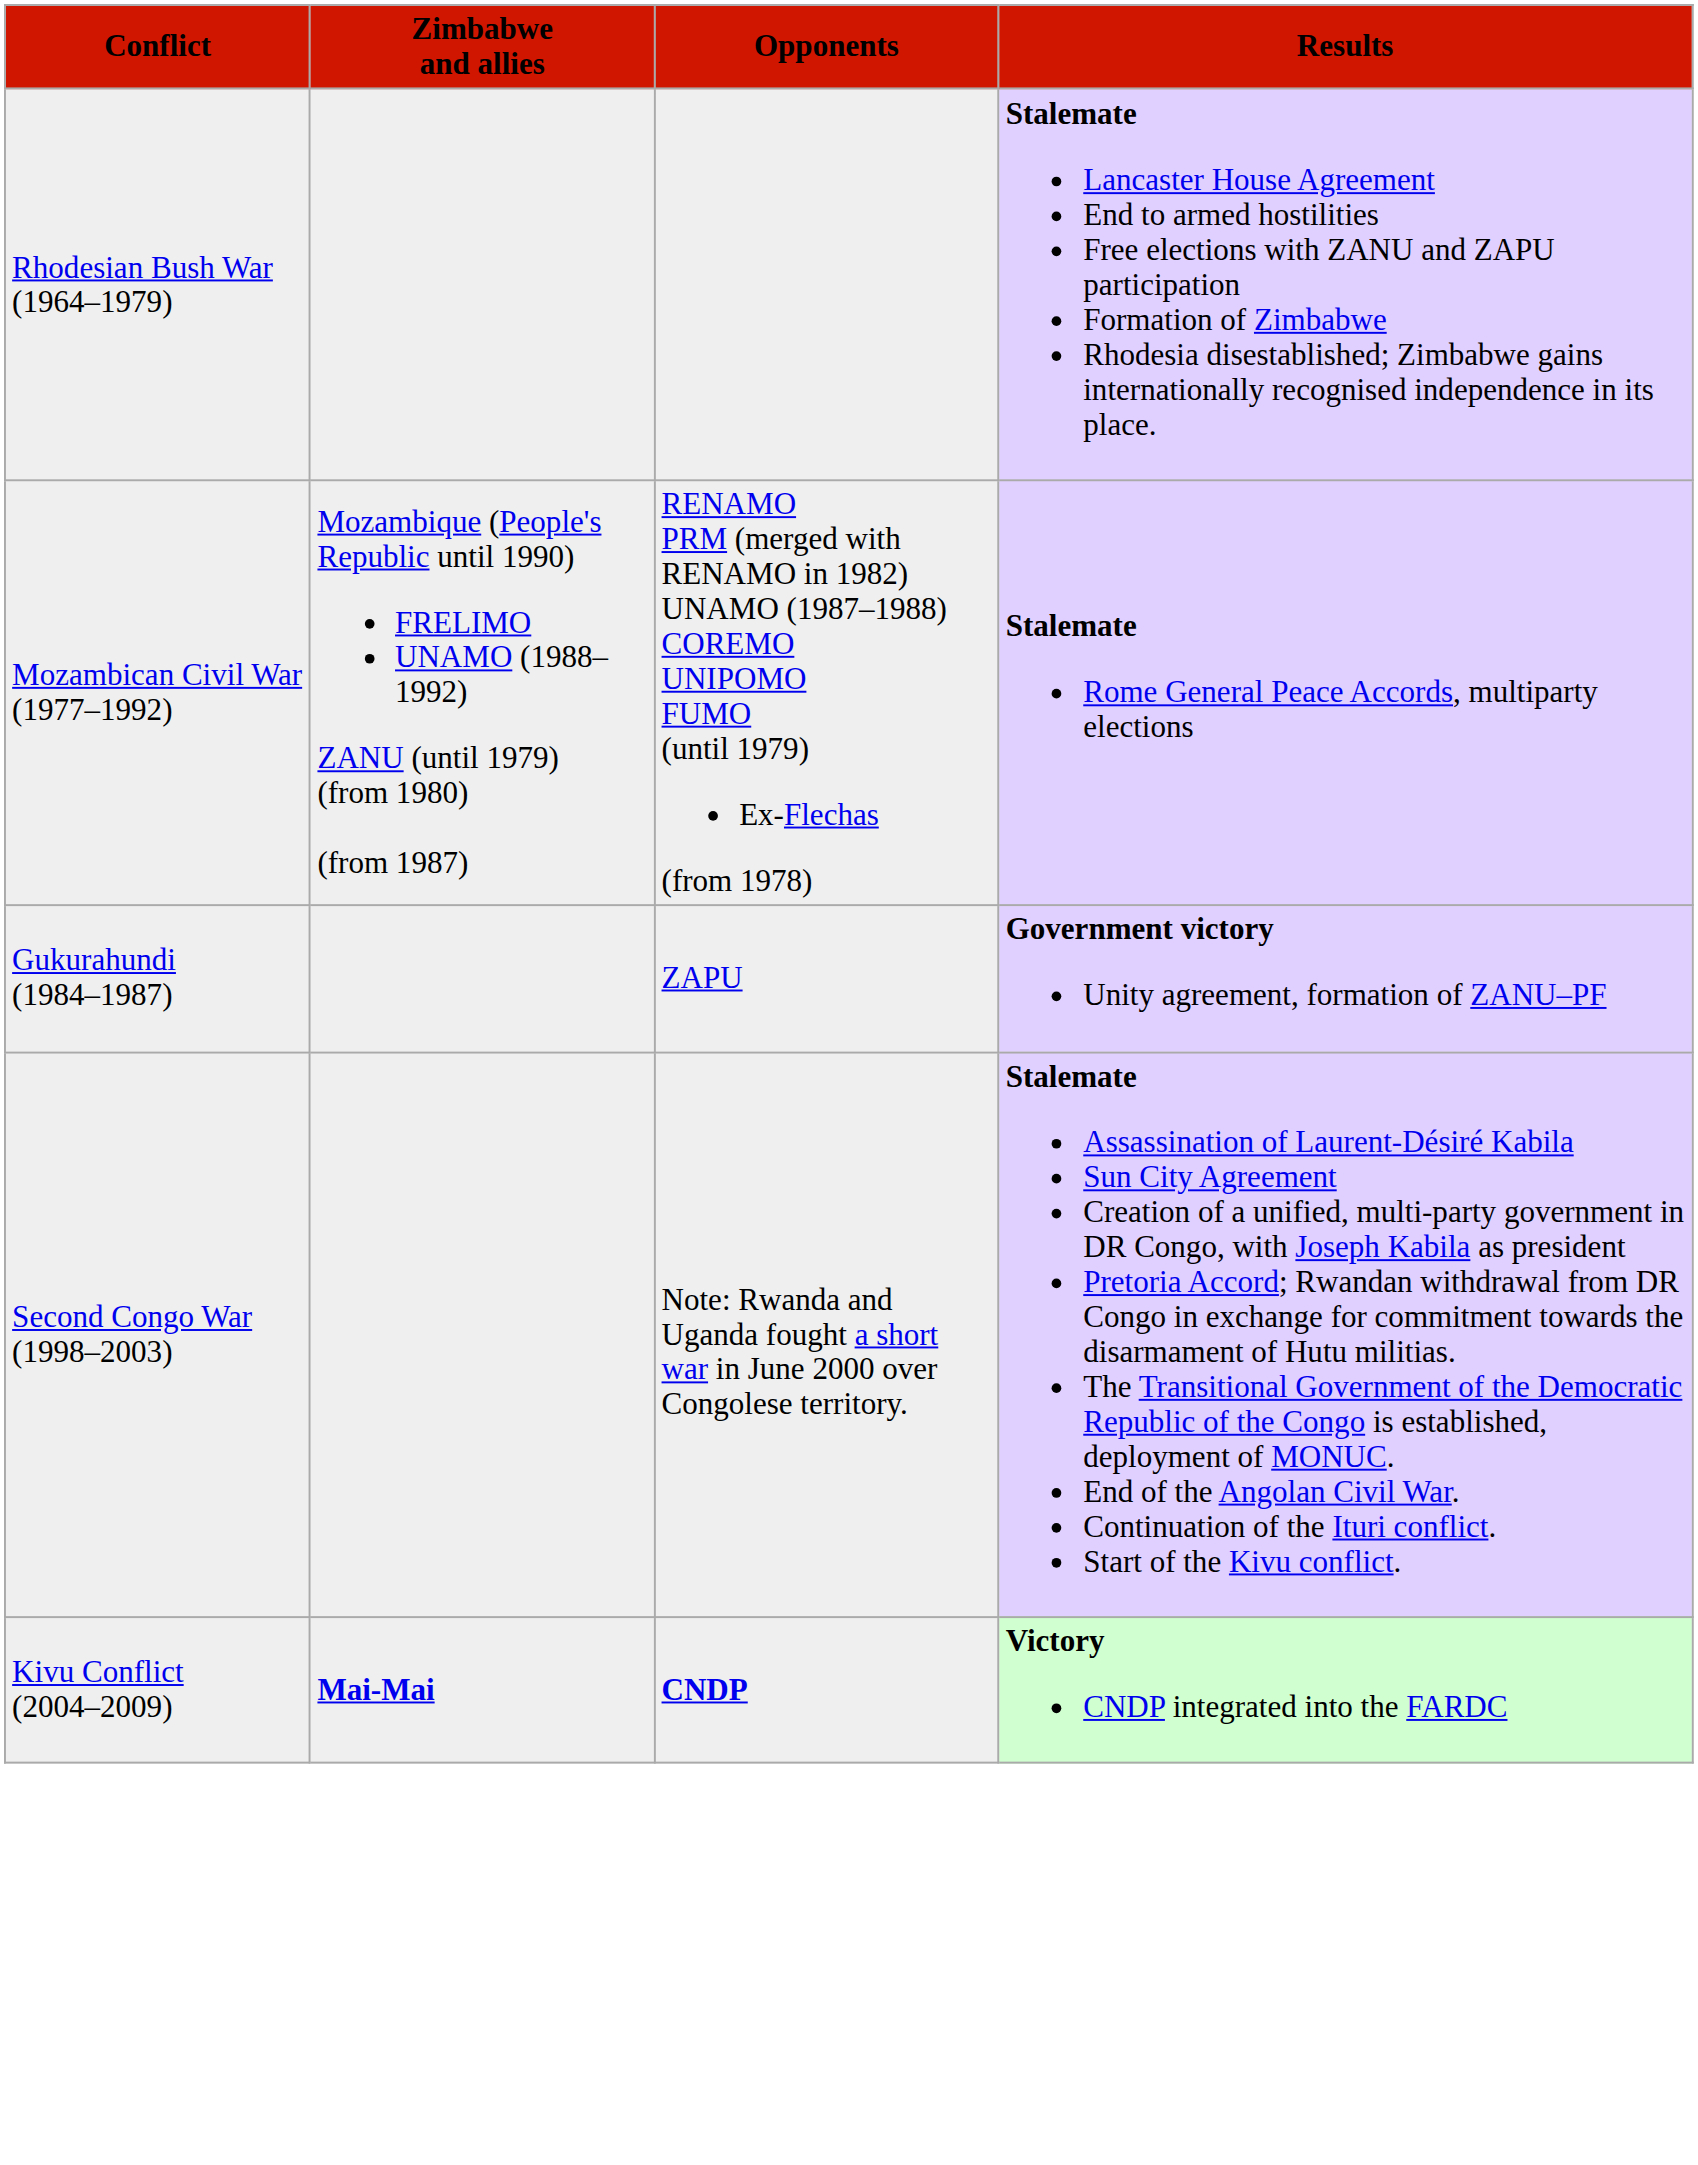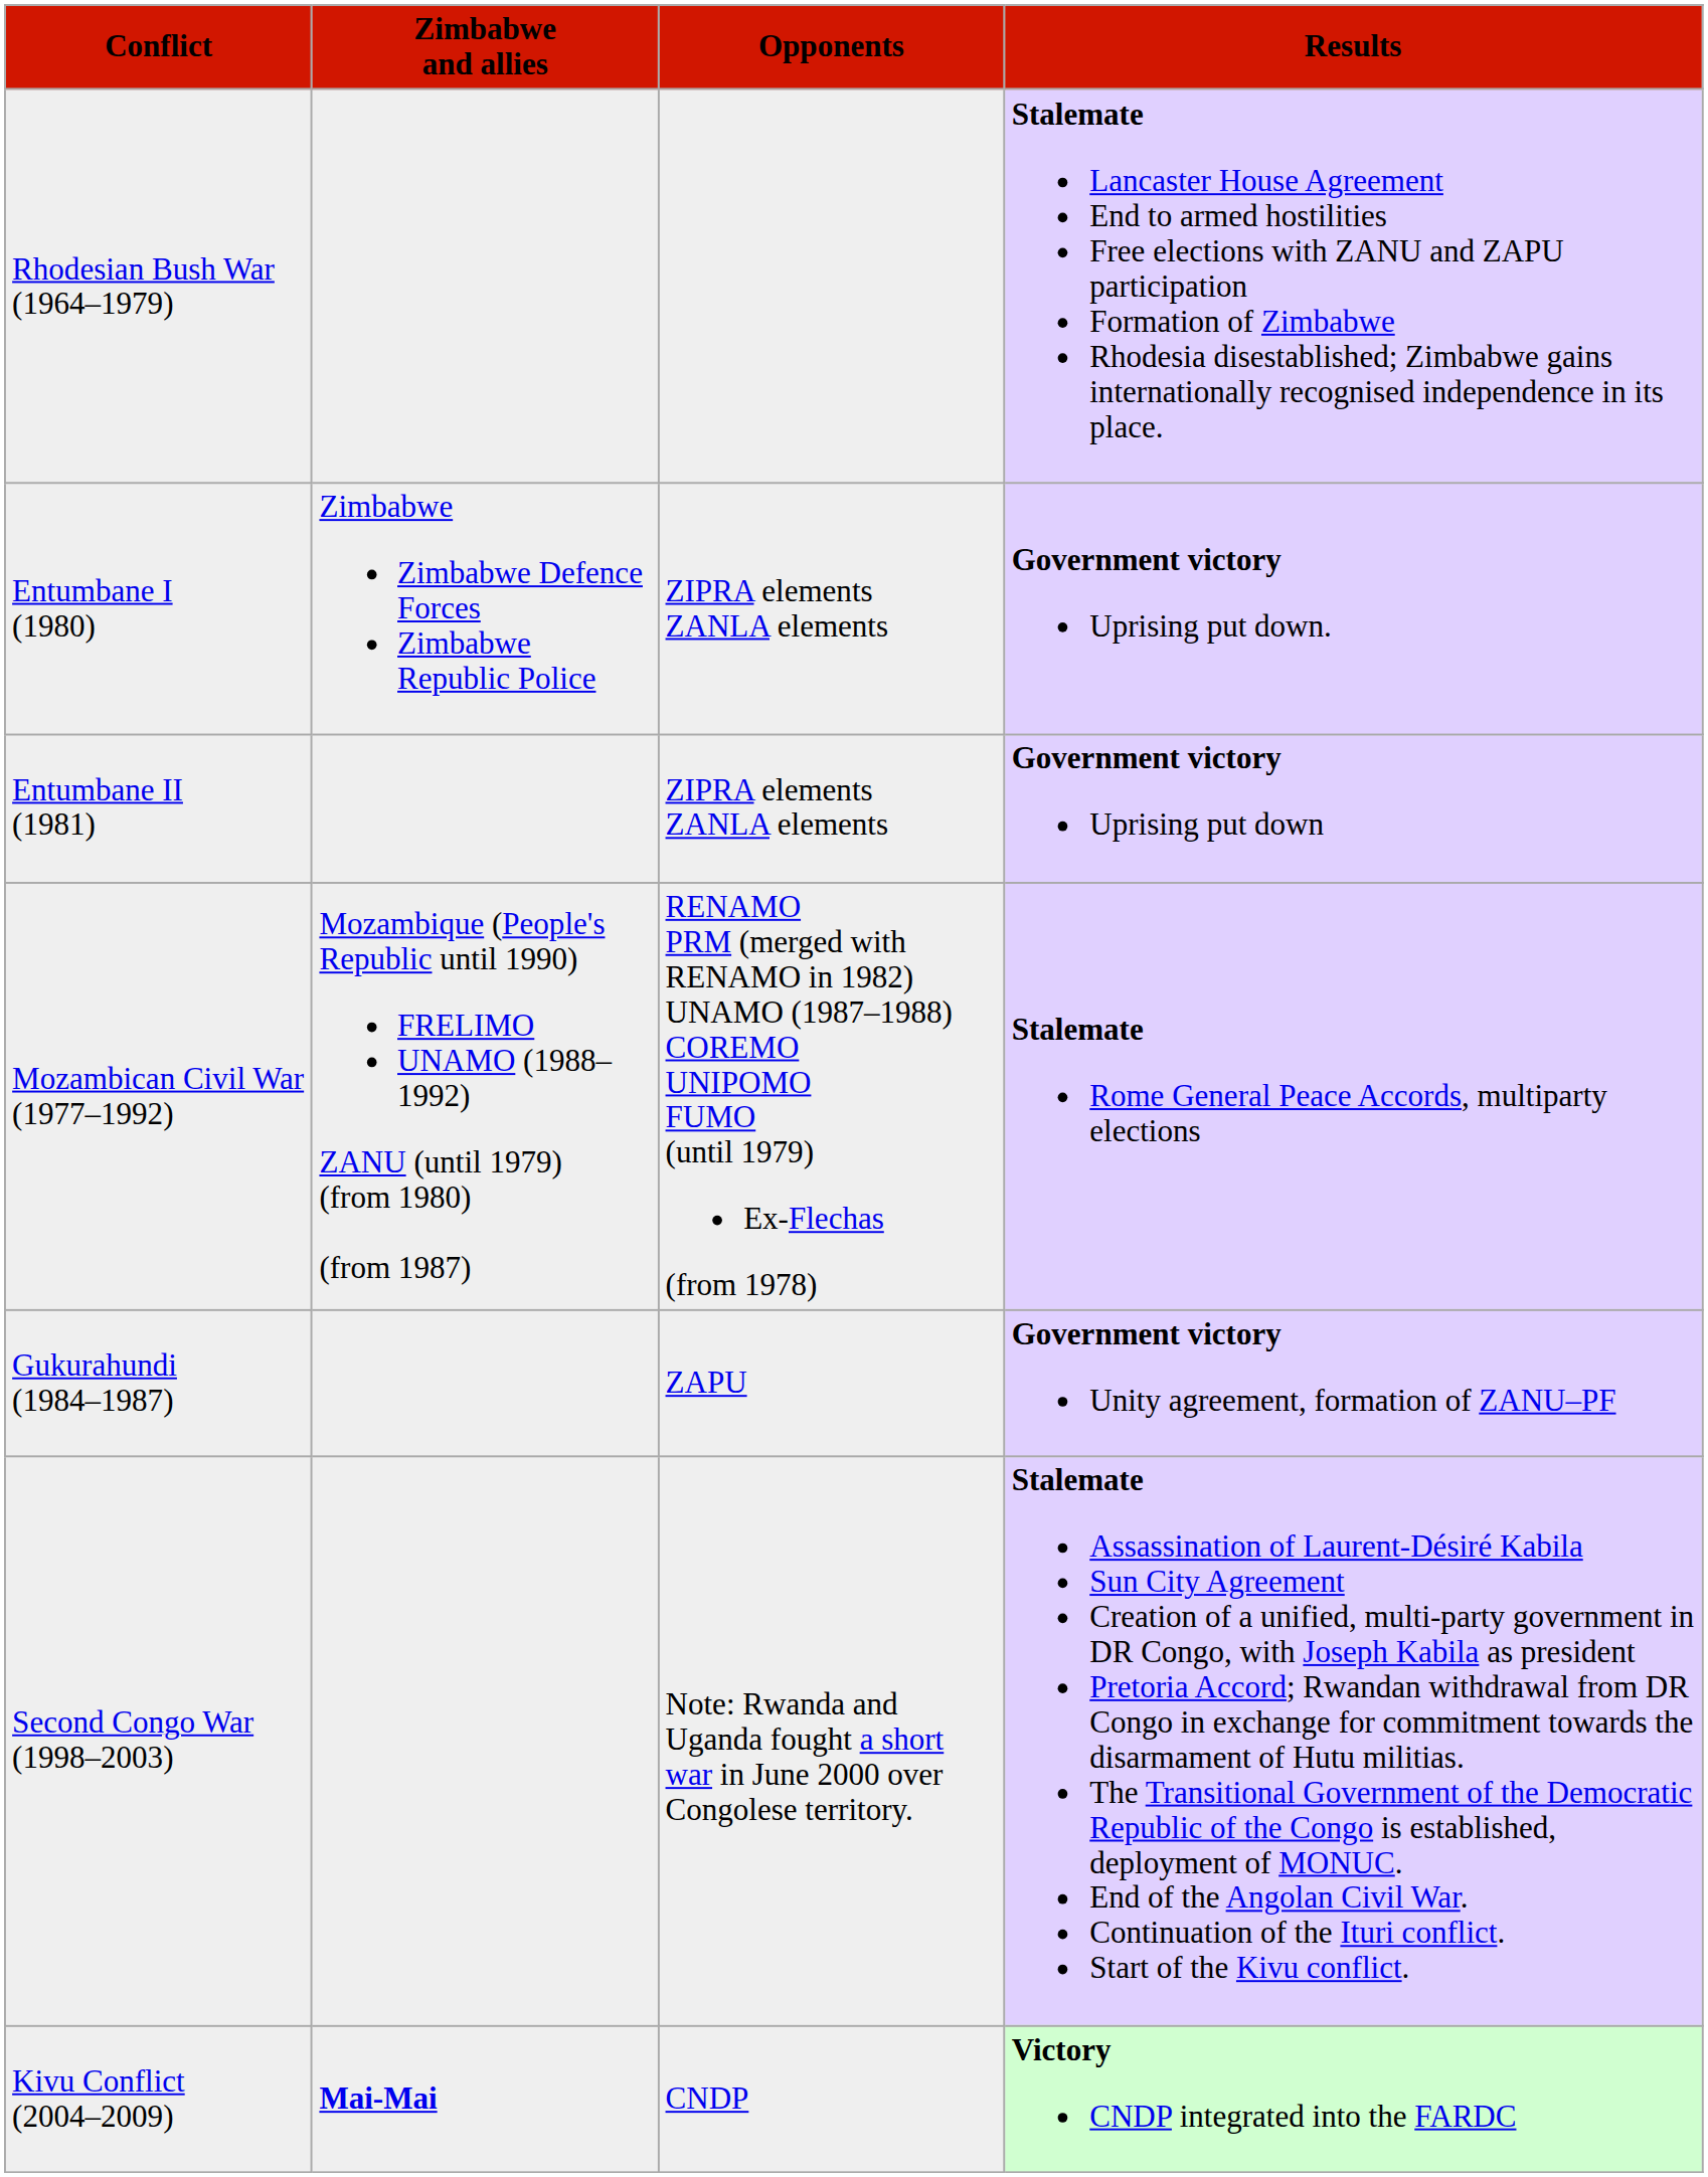 <table class="wikitable">
 <tr>
 <th style="background:#D11600" rowspan="1" width=150px><span>Conflict</span></th>
 <th style="background:#D11600" rowspan="1" width=170px><span>Zimbabwe<br>and allies</span></th>
 <th style="background:#D11600" rowspan="1" width=170px><span>Opponents</span></th>
 <th style="background:#D11600" rowspan="1" width=350px><span>Results</span></th>
 </tr>
 <tr>
 <td style="background:#efefef"><a href='#'>Rhodesian Bush War</a><br>(1964–1979)</td>
 <td style="background:#efefef"></td>
 <td style="background:#efefef"></td>
 <td style="background:#E0D0FF"><strong>Stalemate</strong><br><ul><li><a href='#'>Lancaster House Agreement</a></li><li>End to armed hostilities</li><li>Free elections with ZANU and ZAPU participation</li><li>Formation of <a href='#'>Zimbabwe</a></li><li>Rhodesia disestablished; Zimbabwe gains internationally recognised independence in its place.</li></ul></td>
+</tr>
+<tr>
+<td style="background:#efefef"><a href='#'>Entumbane I</a><br>(1980)</td>
+<td style="background:#efefef"> <a href='#'>Zimbabwe</a><br><ul><li><a href='#'>Zimbabwe Defence Forces</a></li><li><a href='#'>Zimbabwe Republic Police</a></li></ul></td>
+<td style="background:#efefef"> <a href='#'>ZIPRA</a> elements<br> <a href='#'>ZANLA</a> elements</td>
+<td style="background:#E0D0FF"><strong>Government victory</strong><br><ul><li>Uprising put down.</li></ul></td>
+</tr>
+<tr>
+<td style="background:#efefef"><a href='#'>Entumbane II</a><br>(1981)</td>
+<td style="background:#efefef"></td>
+<td style="background:#efefef"> <a href='#'>ZIPRA</a> elements<br> <a href='#'>ZANLA</a> elements</td>
+<td style="background:#E0D0FF"><strong>Government victory</strong><br><ul><li>Uprising put down</li></ul></td>
 </tr>
 <tr>
 <td style="background:#efefef"><a href='#'>Mozambican Civil War</a><br>(1977–1992)</td>
 <td style="background:#efefef"> <a href='#'>Mozambique</a> (<a href='#'>People's Republic</a> until 1990)<br><ul><li> <a href='#'>FRELIMO</a></li><li><a href='#'>UNAMO</a> (1988–1992)</li></ul> <a href='#'>ZANU</a> (until 1979)<br> (from 1980)<br><br> (from 1987)</td>
 <td style="background:#efefef"> <a href='#'>RENAMO</a><br><a href='#'>PRM</a> (merged with RENAMO in 1982)<br>UNAMO (1987–1988)<br><a href='#'>COREMO</a><br><a href='#'>UNIPOMO</a><br><a href='#'>FUMO</a><br> (until 1979)<br><ul><li>Ex-<a href='#'>Flechas</a></li></ul> (from 1978)</td>
 <td style="background:#E0D0FF"><strong>Stalemate</strong><br><ul><li><a href='#'>Rome General Peace Accords</a>, multiparty elections</li></ul></td>
 </tr>
 <tr>
 <td style="background:#efefef"><a href='#'>Gukurahundi</a><br>(1984–1987)</td>
 <td style="background:#efefef"></td>
 <td style="background:#efefef"> <a href='#'>ZAPU</a></td>
 <td style="background:#E0D0FF"><strong>Government victory</strong><br><ul><li>Unity agreement, formation of <a href='#'>ZANU–PF</a></li></ul></td>
 </tr>
 <tr>
 <td style="background:#efefef"><a href='#'>Second Congo War</a><br>(1998–2003)</td>
 <td style="background:#efefef" width=170></td>
 <td style="background:#efefef" width=170><br>Note: Rwanda and Uganda fought <a href='#'>a short war</a> in June 2000 over Congolese territory.</td>
 <td style="background:#E0D0FF"><strong>Stalemate</strong><br><ul><li><a href='#'>Assassination of Laurent-Désiré Kabila</a></li><li><a href='#'>Sun City Agreement</a></li><li>Creation of a unified, multi-party government in DR Congo, with <a href='#'>Joseph Kabila</a> as president</li><li><a href='#'>Pretoria Accord</a>; Rwandan withdrawal from DR Congo in exchange for commitment towards the disarmament of Hutu militias.</li><li>The <a href='#'>Transitional Government of the Democratic Republic of the Congo</a> is established, deployment of <a href='#'>MONUC</a>.</li><li>End of the <a href='#'>Angolan Civil War</a>.</li><li>Continuation of the <a href='#'>Ituri conflict</a>.</li><li>Start of the <a href='#'>Kivu conflict</a>.</li></ul></td>
 </tr>
 <tr>
 <td style="background:#efefef"><a href='#'>Kivu Conflict</a><br>(2004–2009)</td>
 <td style="background:#efefef"><strong><br> <a href='#'>Mai-Mai</a><br><br></strong></td>
-<td style="background:#efefef"><strong> <a href='#'>CNDP</a></strong></td>
+<td style="background:#efefef"> <a href='#'>CNDP</a></td>
 <td style="background:#D0FFD0"><strong>Victory</strong><br><ul><li><a href='#'>CNDP</a> integrated into the <a href='#'>FARDC</a></li></ul></td>
 </tr>
 </table>
